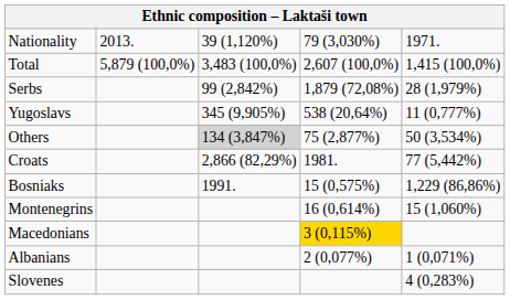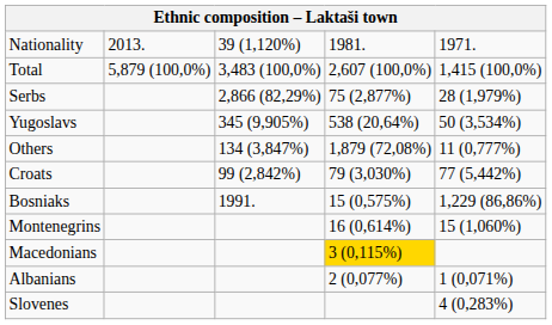 <table class="wikitable">
 <tr>
 <th colspan="8">Ethnic composition – Laktaši town</th>
 </tr>
 <tr>
 <td>Nationality</td>
 <td>2013.</td>
 <td>39 (1,120%)</td>
-<td>79 (3,030%)</td>
+<td>1981.</td>
 <td>1971.</td>
 </tr>
 <tr>
 <td>Total</td>
 <td>5,879 (100,0%)</td>
 <td>3,483 (100,0%)</td>
 <td>2,607 (100,0%)</td>
 <td>1,415 (100,0%)</td>
 </tr>
 <tr>
 <td>Serbs</td>
 <td></td>
-<td>99 (2,842%)</td>
-<td>1,879 (72,08%)</td>
+<td>2,866 (82,29%)</td>
+<td>75 (2,877%)</td>
 <td>28 (1,979%)</td>
 </tr>
 <tr>
 <td>Yugoslavs</td>
 <td></td>
 <td>345 (9,905%)</td>
 <td>538 (20,64%)</td>
-<td>11 (0,777%)</td>
+<td>50 (3,534%)</td>
 </tr>
 <tr>
 <td>Others</td>
 <td></td>
-<td style="background: lightgrey;">134 (3,847%)</td>
-<td>75 (2,877%)</td>
-<td>50 (3,534%)</td>
+<td>134 (3,847%)</td>
+<td>1,879 (72,08%)</td>
+<td>11 (0,777%)</td>
 </tr>
 <tr>
 <td>Croats</td>
 <td></td>
-<td>2,866 (82,29%)</td>
-<td>1981.</td>
+<td>99 (2,842%)</td>
+<td>79 (3,030%)</td>
 <td>77 (5,442%)</td>
 </tr>
 <tr>
 <td>Bosniaks</td>
 <td></td>
 <td>1991.</td>
 <td>15 (0,575%)</td>
 <td>1,229 (86,86%)</td>
 </tr>
 <tr>
 <td>Montenegrins</td>
 <td></td>
 <td></td>
 <td>16 (0,614%)</td>
 <td>15 (1,060%)</td>
 </tr>
 <tr>
 <td>Macedonians</td>
 <td></td>
 <td></td>
 <td style="background: gold;">3 (0,115%)</td>
 <td></td>
 </tr>
 <tr>
 <td>Albanians</td>
 <td></td>
 <td></td>
 <td>2 (0,077%)</td>
 <td>1 (0,071%)</td>
 </tr>
 <tr>
 <td>Slovenes</td>
 <td></td>
 <td></td>
 <td></td>
 <td>4 (0,283%)</td>
 </tr>
 </table>
